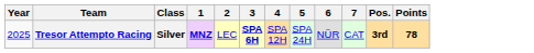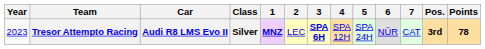 <table class="wikitable" border="1" style="text-align:center; font-size:85%;">
 <tr>
 <th>Year</th>
 <th>Team</th>
+<th>Car</th>
 <th>Class</th>
 <th>1</th>
 <th>2</th>
 <th>3</th>
 <th>4</th>
 <th>5</th>
 <th>6</th>
 <th>7</th>
 <th>Pos.</th>
 <th>Points</th>
 </tr>
 <tr>
-<td><a href='#'>2025</a></td>
+<td><a href='#'>2023</a></td>
 <th nowrap><a href='#'>Tresor Attempto Racing</a></th>
+<th nowrap><a href='#'>Audi R8 LMS Evo II</a></th>
 <th>Silver</th>
 <td style="background:#EFCFFF;"><strong><a href='#'>MNZ</a></strong><br></td>
 <td style="background:#FFFFBF;"><a href='#'>LEC</a><br></td>
 <td style="background:#FFFFBF;"><strong><a href='#'>SPA<br>6H</a><br></strong></td>
 <td style="background:#FFDF9F;"><a href='#'>SPA<br>12H</a><br></td>
 <td style="background:#DFFFDF;"><a href='#'>SPA<br>24H</a><br></td>
 <td style="background:#DFDFDF;"><a href='#'>NÜR</a><br></td>
 <td style="background:#DFFFDF;"><a href='#'>CAT</a><br></td>
 <th style="background:#FFDF9F;">3rd</th>
 <th style="background:#FFDF9F;">78</th>
 </tr>
 </table>
